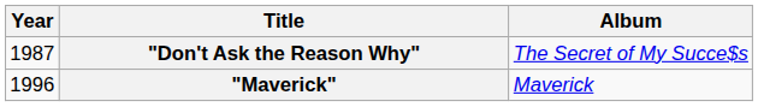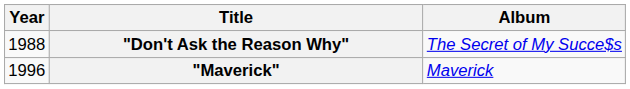 <table class="wikitable plainrowheaders">
 <tr>
 <th>Year</th>
 <th style="width:22em;">Title</th>
 <th>Album</th>
 </tr>
 <tr>
-<td>1987</td>
+<td>1988</td>
 <th scope="row">"Don't Ask the Reason Why"</th>
 <td align="left"><em><a href='#'>The Secret of My Succe$s</a></em></td>
 </tr>
 <tr>
 <td>1996</td>
 <th scope="row">"Maverick"</th>
 <td align="left"><em><a href='#'>Maverick</a></em></td>
 </tr>
 </table>
